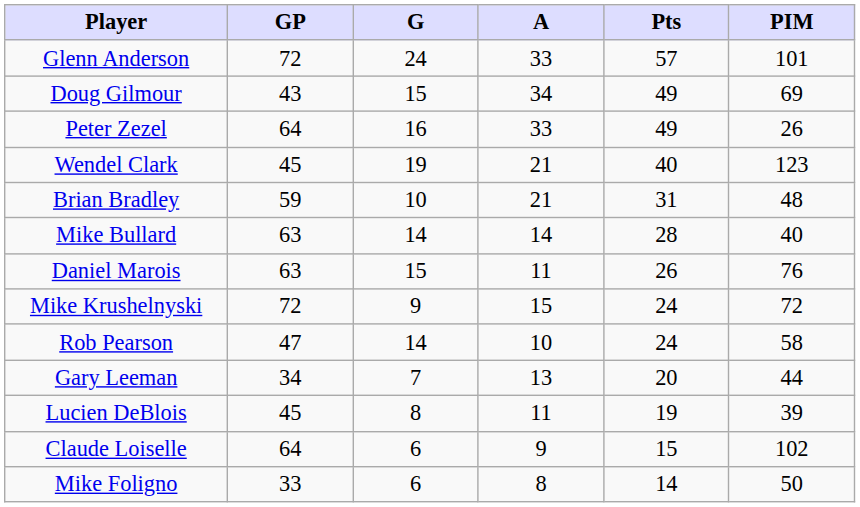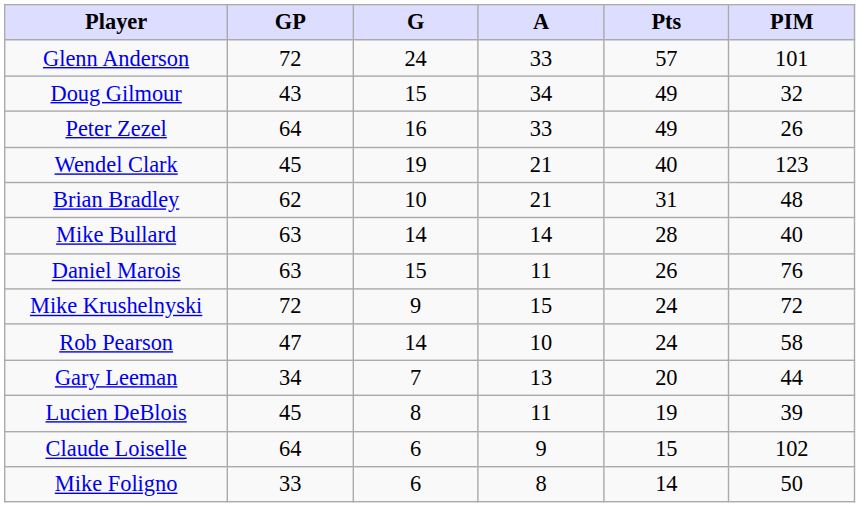 <table class="wikitable sortable">
 <tr>
 <th style="background:#ddf; width:16%;">Player</th>
 <th style="background:#ddf; width:9%;">GP</th>
 <th style="background:#ddf; width:9%;">G</th>
 <th style="background:#ddf; width:9%;">A</th>
 <th style="background:#ddf; width:9%;">Pts</th>
 <th style="background:#ddf; width:9%;">PIM</th>
 </tr>
 <tr style="text-align:center;">
 <td><a href='#'>Glenn Anderson</a></td>
 <td>72</td>
 <td>24</td>
 <td>33</td>
 <td>57</td>
 <td>101</td>
 </tr>
 <tr style="text-align:center;">
 <td><a href='#'>Doug Gilmour</a></td>
 <td>43</td>
 <td>15</td>
 <td>34</td>
 <td>49</td>
-<td>69</td>
+<td>32</td>
 </tr>
 <tr style="text-align:center;">
 <td><a href='#'>Peter Zezel</a></td>
 <td>64</td>
 <td>16</td>
 <td>33</td>
 <td>49</td>
 <td>26</td>
 </tr>
 <tr style="text-align:center;">
 <td><a href='#'>Wendel Clark</a></td>
 <td>45</td>
 <td>19</td>
 <td>21</td>
 <td>40</td>
 <td>123</td>
 </tr>
 <tr style="text-align:center;">
 <td><a href='#'>Brian Bradley</a></td>
-<td>59</td>
+<td>62</td>
 <td>10</td>
 <td>21</td>
 <td>31</td>
 <td>48</td>
 </tr>
 <tr style="text-align:center;">
 <td><a href='#'>Mike Bullard</a></td>
 <td>63</td>
 <td>14</td>
 <td>14</td>
 <td>28</td>
 <td>40</td>
 </tr>
 <tr style="text-align:center;">
 <td><a href='#'>Daniel Marois</a></td>
 <td>63</td>
 <td>15</td>
 <td>11</td>
 <td>26</td>
 <td>76</td>
 </tr>
 <tr style="text-align:center;">
 <td><a href='#'>Mike Krushelnyski</a></td>
 <td>72</td>
 <td>9</td>
 <td>15</td>
 <td>24</td>
 <td>72</td>
 </tr>
 <tr style="text-align:center;">
 <td><a href='#'>Rob Pearson</a></td>
 <td>47</td>
 <td>14</td>
 <td>10</td>
 <td>24</td>
 <td>58</td>
 </tr>
 <tr style="text-align:center;">
 <td><a href='#'>Gary Leeman</a></td>
 <td>34</td>
 <td>7</td>
 <td>13</td>
 <td>20</td>
 <td>44</td>
 </tr>
 <tr style="text-align:center;">
 <td><a href='#'>Lucien DeBlois</a></td>
 <td>45</td>
 <td>8</td>
 <td>11</td>
 <td>19</td>
 <td>39</td>
 </tr>
 <tr style="text-align:center;">
 <td><a href='#'>Claude Loiselle</a></td>
 <td>64</td>
 <td>6</td>
 <td>9</td>
 <td>15</td>
 <td>102</td>
 </tr>
 <tr style="text-align:center;">
 <td><a href='#'>Mike Foligno</a></td>
 <td>33</td>
 <td>6</td>
 <td>8</td>
 <td>14</td>
 <td>50</td>
 </tr>
 </table>
